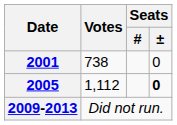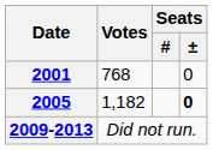 <table class="wikitable">
 <tr>
 <th rowspan="2">Date</th>
 <th rowspan="2">Votes</th>
 <th colspan="2">Seats</th>
 </tr>
 <tr>
 <th>#</th>
 <th>±</th>
 </tr>
 <tr>
 <th><a href='#'>2001</a></th>
-<td>738</td>
+<td>768</td>
 <td></td>
 <td> 0</td>
 </tr>
 <tr>
 <th><a href='#'>2005</a></th>
-<td>1,112</td>
+<td>1,182</td>
 <td></td>
 <td><strong> 0</strong></td>
 </tr>
 <tr>
 <th><a href='#'>2009</a>-<a href='#'>2013</a></th>
 <td colspan="3" style="text-align:center;"><em>Did not run.</em></td>
 </tr>
 </table>
